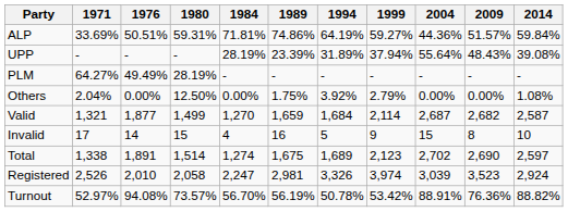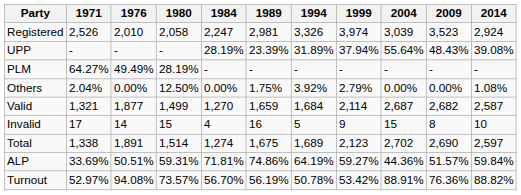 <table class="wikitable">
 <tr>
 <th><strong>Party</strong></th>
 <th><strong>1971</strong></th>
 <th><strong>1976</strong></th>
 <th><strong>1980</strong></th>
 <th><strong>1984</strong></th>
 <th><strong>1989</strong></th>
 <th><strong>1994</strong></th>
 <th><strong>1999</strong></th>
 <th><strong>2004</strong></th>
 <th><strong>2009</strong></th>
 <th><strong>2014</strong></th>
 </tr>
 <tr>
-<td>ALP</td>
-<td>33.69%</td>
-<td>50.51%</td>
-<td>59.31%</td>
-<td>71.81%</td>
-<td>74.86%</td>
-<td>64.19%</td>
-<td>59.27%</td>
-<td>44.36%</td>
-<td>51.57%</td>
-<td>59.84%</td>
+<td>Registered</td>
+<td>2,526</td>
+<td>2,010</td>
+<td>2,058</td>
+<td>2,247</td>
+<td>2,981</td>
+<td>3,326</td>
+<td>3,974</td>
+<td>3,039</td>
+<td>3,523</td>
+<td>2,924</td>
 </tr>
 <tr>
 <td>UPP</td>
 <td>-</td>
 <td>-</td>
 <td>-</td>
 <td>28.19%</td>
 <td>23.39%</td>
 <td>31.89%</td>
 <td>37.94%</td>
 <td>55.64%</td>
 <td>48.43%</td>
 <td>39.08%</td>
 </tr>
 <tr>
 <td>PLM</td>
 <td>64.27%</td>
 <td>49.49%</td>
 <td>28.19%</td>
 <td>-</td>
 <td>-</td>
 <td>-</td>
 <td>-</td>
 <td>-</td>
 <td>-</td>
 <td>-</td>
 </tr>
 <tr>
 <td>Others</td>
 <td>2.04%</td>
 <td>0.00%</td>
 <td>12.50%</td>
 <td>0.00%</td>
 <td>1.75%</td>
 <td>3.92%</td>
 <td>2.79%</td>
 <td>0.00%</td>
 <td>0.00%</td>
 <td>1.08%</td>
 </tr>
 <tr>
 <td>Valid</td>
 <td>1,321</td>
 <td>1,877</td>
 <td>1,499</td>
 <td>1,270</td>
 <td>1,659</td>
 <td>1,684</td>
 <td>2,114</td>
 <td>2,687</td>
 <td>2,682</td>
 <td>2,587</td>
 </tr>
 <tr>
 <td>Invalid</td>
 <td>17</td>
 <td>14</td>
 <td>15</td>
 <td>4</td>
 <td>16</td>
 <td>5</td>
 <td>9</td>
 <td>15</td>
 <td>8</td>
 <td>10</td>
 </tr>
 <tr>
 <td>Total</td>
 <td>1,338</td>
 <td>1,891</td>
 <td>1,514</td>
 <td>1,274</td>
 <td>1,675</td>
 <td>1,689</td>
 <td>2,123</td>
 <td>2,702</td>
 <td>2,690</td>
 <td>2,597</td>
 </tr>
 <tr>
-<td>Registered</td>
-<td>2,526</td>
-<td>2,010</td>
-<td>2,058</td>
-<td>2,247</td>
-<td>2,981</td>
-<td>3,326</td>
-<td>3,974</td>
-<td>3,039</td>
-<td>3,523</td>
-<td>2,924</td>
+<td>ALP</td>
+<td>33.69%</td>
+<td>50.51%</td>
+<td>59.31%</td>
+<td>71.81%</td>
+<td>74.86%</td>
+<td>64.19%</td>
+<td>59.27%</td>
+<td>44.36%</td>
+<td>51.57%</td>
+<td>59.84%</td>
 </tr>
 <tr>
 <td>Turnout</td>
 <td>52.97%</td>
 <td>94.08%</td>
 <td>73.57%</td>
 <td>56.70%</td>
 <td>56.19%</td>
 <td>50.78%</td>
 <td>53.42%</td>
 <td>88.91%</td>
 <td>76.36%</td>
 <td>88.82%</td>
 </tr>
 </table>
